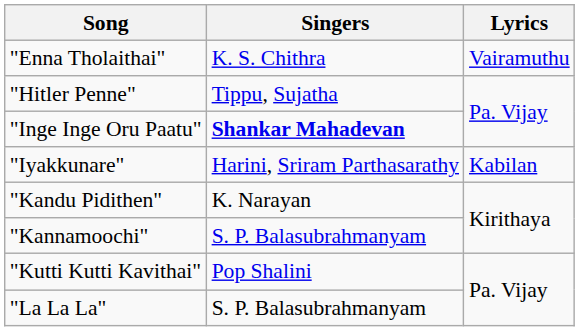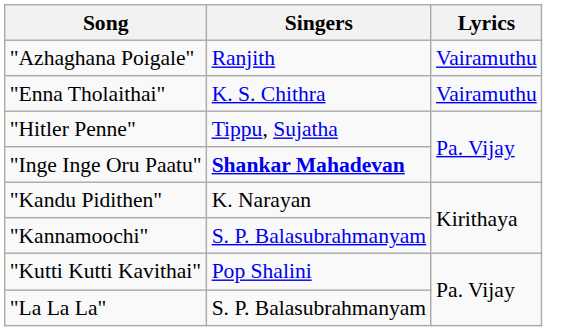 <table class="wikitable" style="font-size:95%;">
 <tr>
 <th>Song</th>
 <th>Singers</th>
 <th>Lyrics</th>
+</tr>
+<tr>
+<td>"Azhaghana Poigale"</td>
+<td><a href='#'>Ranjith</a></td>
+<td><a href='#'>Vairamuthu</a></td>
 </tr>
 <tr>
 <td>"Enna Tholaithai"</td>
 <td><a href='#'>K. S. Chithra</a></td>
 <td><a href='#'>Vairamuthu</a></td>
 </tr>
 <tr>
 <td>"Hitler Penne"</td>
 <td><a href='#'>Tippu</a>, <a href='#'>Sujatha</a></td>
 <td rowspan=2><a href='#'>Pa. Vijay</a></td>
 </tr>
 <tr>
 <td>"Inge Inge Oru Paatu"</td>
 <td><strong><a href='#'>Shankar Mahadevan</a></strong></td>
-</tr>
-<tr>
-<td>"Iyakkunare"</td>
-<td><a href='#'>Harini</a>, <a href='#'>Sriram Parthasarathy</a></td>
-<td><a href='#'>Kabilan</a></td>
 </tr>
 <tr>
 <td>"Kandu Pidithen"</td>
 <td>K. Narayan</td>
 <td rowspan=2>Kirithaya</td>
 </tr>
 <tr>
 <td>"Kannamoochi"</td>
 <td><a href='#'>S. P. Balasubrahmanyam</a></td>
 </tr>
 <tr>
 <td>"Kutti Kutti Kavithai"</td>
 <td><a href='#'>Pop Shalini</a></td>
 <td rowspan=2>Pa. Vijay</td>
 </tr>
 <tr>
 <td>"La La La"</td>
 <td>S. P. Balasubrahmanyam</td>
 </tr>
 </table>
